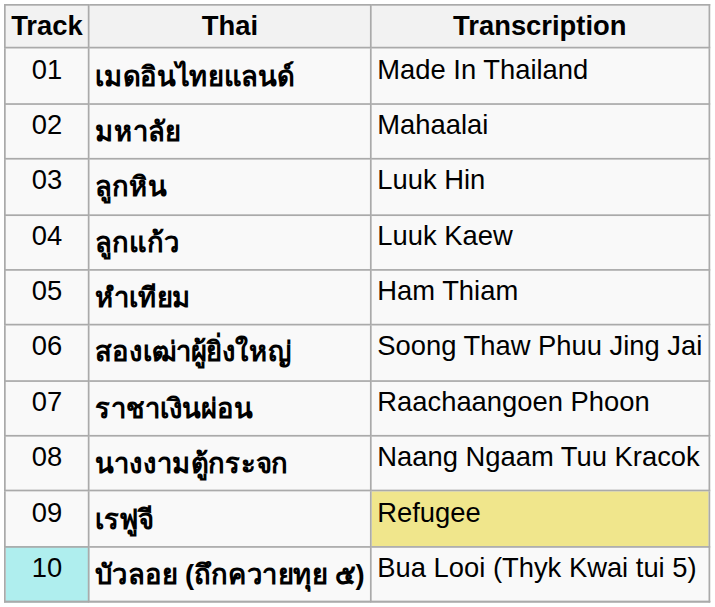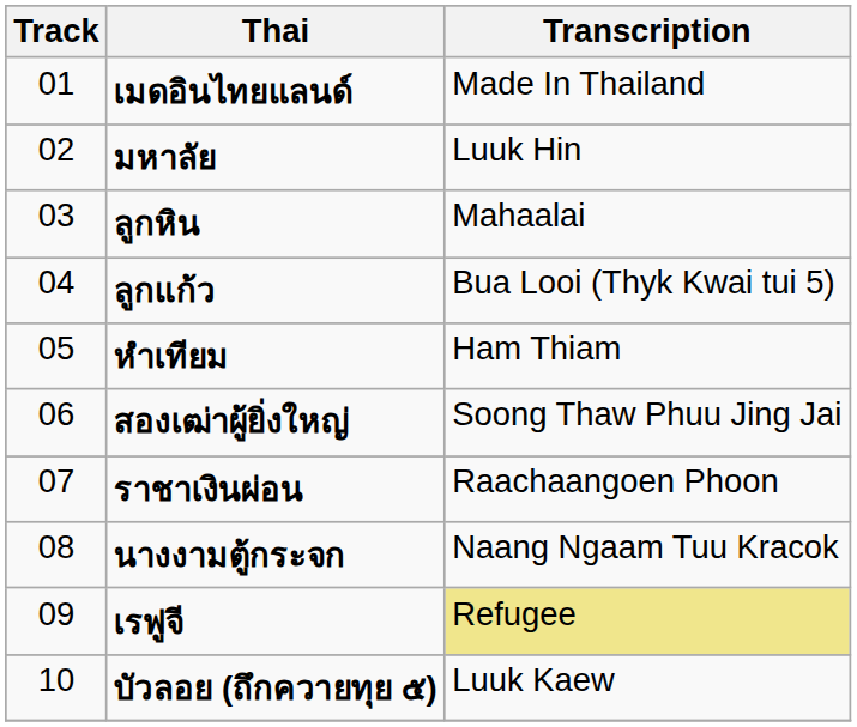 <table class="wikitable">
 <tr>
 <th align="center" valign="top" width="40">Track</th>
 <th align="left" valign="top">Thai</th>
 <th align="left" valign="top">Transcription</th>
 </tr>
 <tr>
 <td align="center" valign="top">01</td>
 <td align="left" valign="top"><strong>เมดอินไทยแลนด์</strong></td>
 <td align="left" valign="top">Made In Thailand</td>
 </tr>
 <tr>
 <td align="center" valign="top">02</td>
 <td align="left" valign="top"><strong>มหาลัย</strong></td>
-<td align="left" valign="top">Mahaalai</td>
+<td align="left" valign="top">Luuk Hin</td>
 </tr>
 <tr>
 <td align="center" valign="top">03</td>
 <td align="left" valign="top"><strong>ลูกหิน</strong></td>
-<td align="left" valign="top">Luuk Hin</td>
+<td align="left" valign="top">Mahaalai</td>
 </tr>
 <tr>
 <td align="center" valign="top">04</td>
 <td align="left" valign="top"><strong>ลูกแก้ว</strong></td>
-<td align="left" valign="top">Luuk Kaew</td>
+<td align="left" valign="top">Bua Looi (Thyk Kwai tui 5)</td>
 </tr>
 <tr>
 <td align="center" valign="top">05</td>
 <td align="left" valign="top"><strong>หำเทียม</strong></td>
 <td align="left" valign="top">Ham Thiam</td>
 </tr>
 <tr>
 <td align="center" valign="top">06</td>
 <td align="left" valign="top"><strong>สองเฒ่าผู้ยิ่งใหญ่</strong></td>
 <td align="left" valign="top">Soong Thaw Phuu Jing Jai</td>
 </tr>
 <tr>
 <td align="center" valign="top">07</td>
 <td align="left" valign="top"><strong>ราชาเงินผ่อน</strong></td>
 <td align="left" valign="top">Raachaangoen Phoon</td>
 </tr>
 <tr>
 <td align="center" valign="top">08</td>
 <td align="left" valign="top"><strong>นางงามตู้กระจก</strong></td>
 <td align="left" valign="top">Naang Ngaam Tuu Kracok</td>
 </tr>
 <tr>
 <td align="center" valign="top">09</td>
 <td align="left" valign="top"><strong>เรฟูจี</strong></td>
 <td align="left" valign="top" style="background: khaki;">Refugee</td>
 </tr>
 <tr>
-<td align="center" valign="top" style="background: paleturquoise;">10</td>
+<td align="center" valign="top">10</td>
 <td align="left" valign="top"><strong>บัวลอย (ถึกควายทุย ๕)</strong></td>
-<td align="left" valign="top">Bua Looi (Thyk Kwai tui 5)</td>
+<td align="left" valign="top">Luuk Kaew</td>
 </tr>
 <tr>
 </tr>
 </table>
